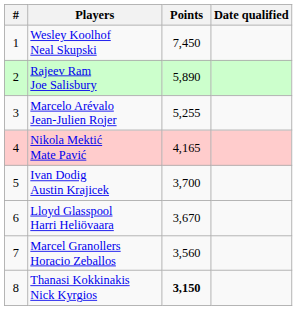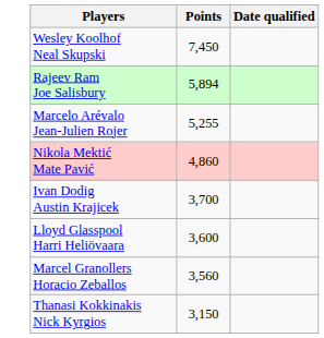 <table class="sortable wikitable nowrap" align=right style=text-align:center;font-size:90%>
 <tr>
-<th width=20>#</th>
 <th width=150>Players</th>
 <th width=50>Points</th>
 <th>Date qualified</th>
 </tr>
 <tr>
-<td>1</td>
 <td align=left> <a href='#'>Wesley Koolhof</a><br> <a href='#'>Neal Skupski</a></td>
 <td>7,450</td>
 <td></td>
 </tr>
 <tr bgcolor=#cfc>
-<td>2</td>
 <td align=left> <a href='#'>Rajeev Ram</a><br> <a href='#'>Joe Salisbury</a></td>
-<td>5,890</td>
+<td>5,894</td>
 <td></td>
 </tr>
 <tr>
-<td>3</td>
 <td align=left> <a href='#'>Marcelo Arévalo</a><br> <a href='#'>Jean-Julien Rojer</a></td>
 <td>5,255</td>
 <td></td>
 </tr>
 <tr bgcolor=#fcc>
-<td>4</td>
 <td align=left> <a href='#'>Nikola Mektić</a><br> <a href='#'>Mate Pavić</a></td>
-<td>4,165</td>
+<td>4,860</td>
 <td></td>
 </tr>
 <tr>
-<td>5</td>
 <td align=left> <a href='#'>Ivan Dodig</a><br> <a href='#'>Austin Krajicek</a></td>
 <td>3,700</td>
 <td></td>
 </tr>
 <tr>
-<td>6</td>
 <td align=left> <a href='#'>Lloyd Glasspool</a> <br> <a href='#'>Harri Heliövaara</a></td>
-<td>3,670</td>
+<td>3,600</td>
 <td></td>
 </tr>
 <tr>
-<td>7</td>
 <td align=left> <a href='#'>Marcel Granollers</a> <br> <a href='#'>Horacio Zeballos</a></td>
 <td>3,560</td>
 <td></td>
 </tr>
 <tr>
-<td>8</td>
 <td align=left> <a href='#'>Thanasi Kokkinakis</a><br> <a href='#'>Nick Kyrgios</a></td>
-<td><strong>3,150</strong></td>
+<td>3,150</td>
 <td></td>
 </tr>
 </table>
